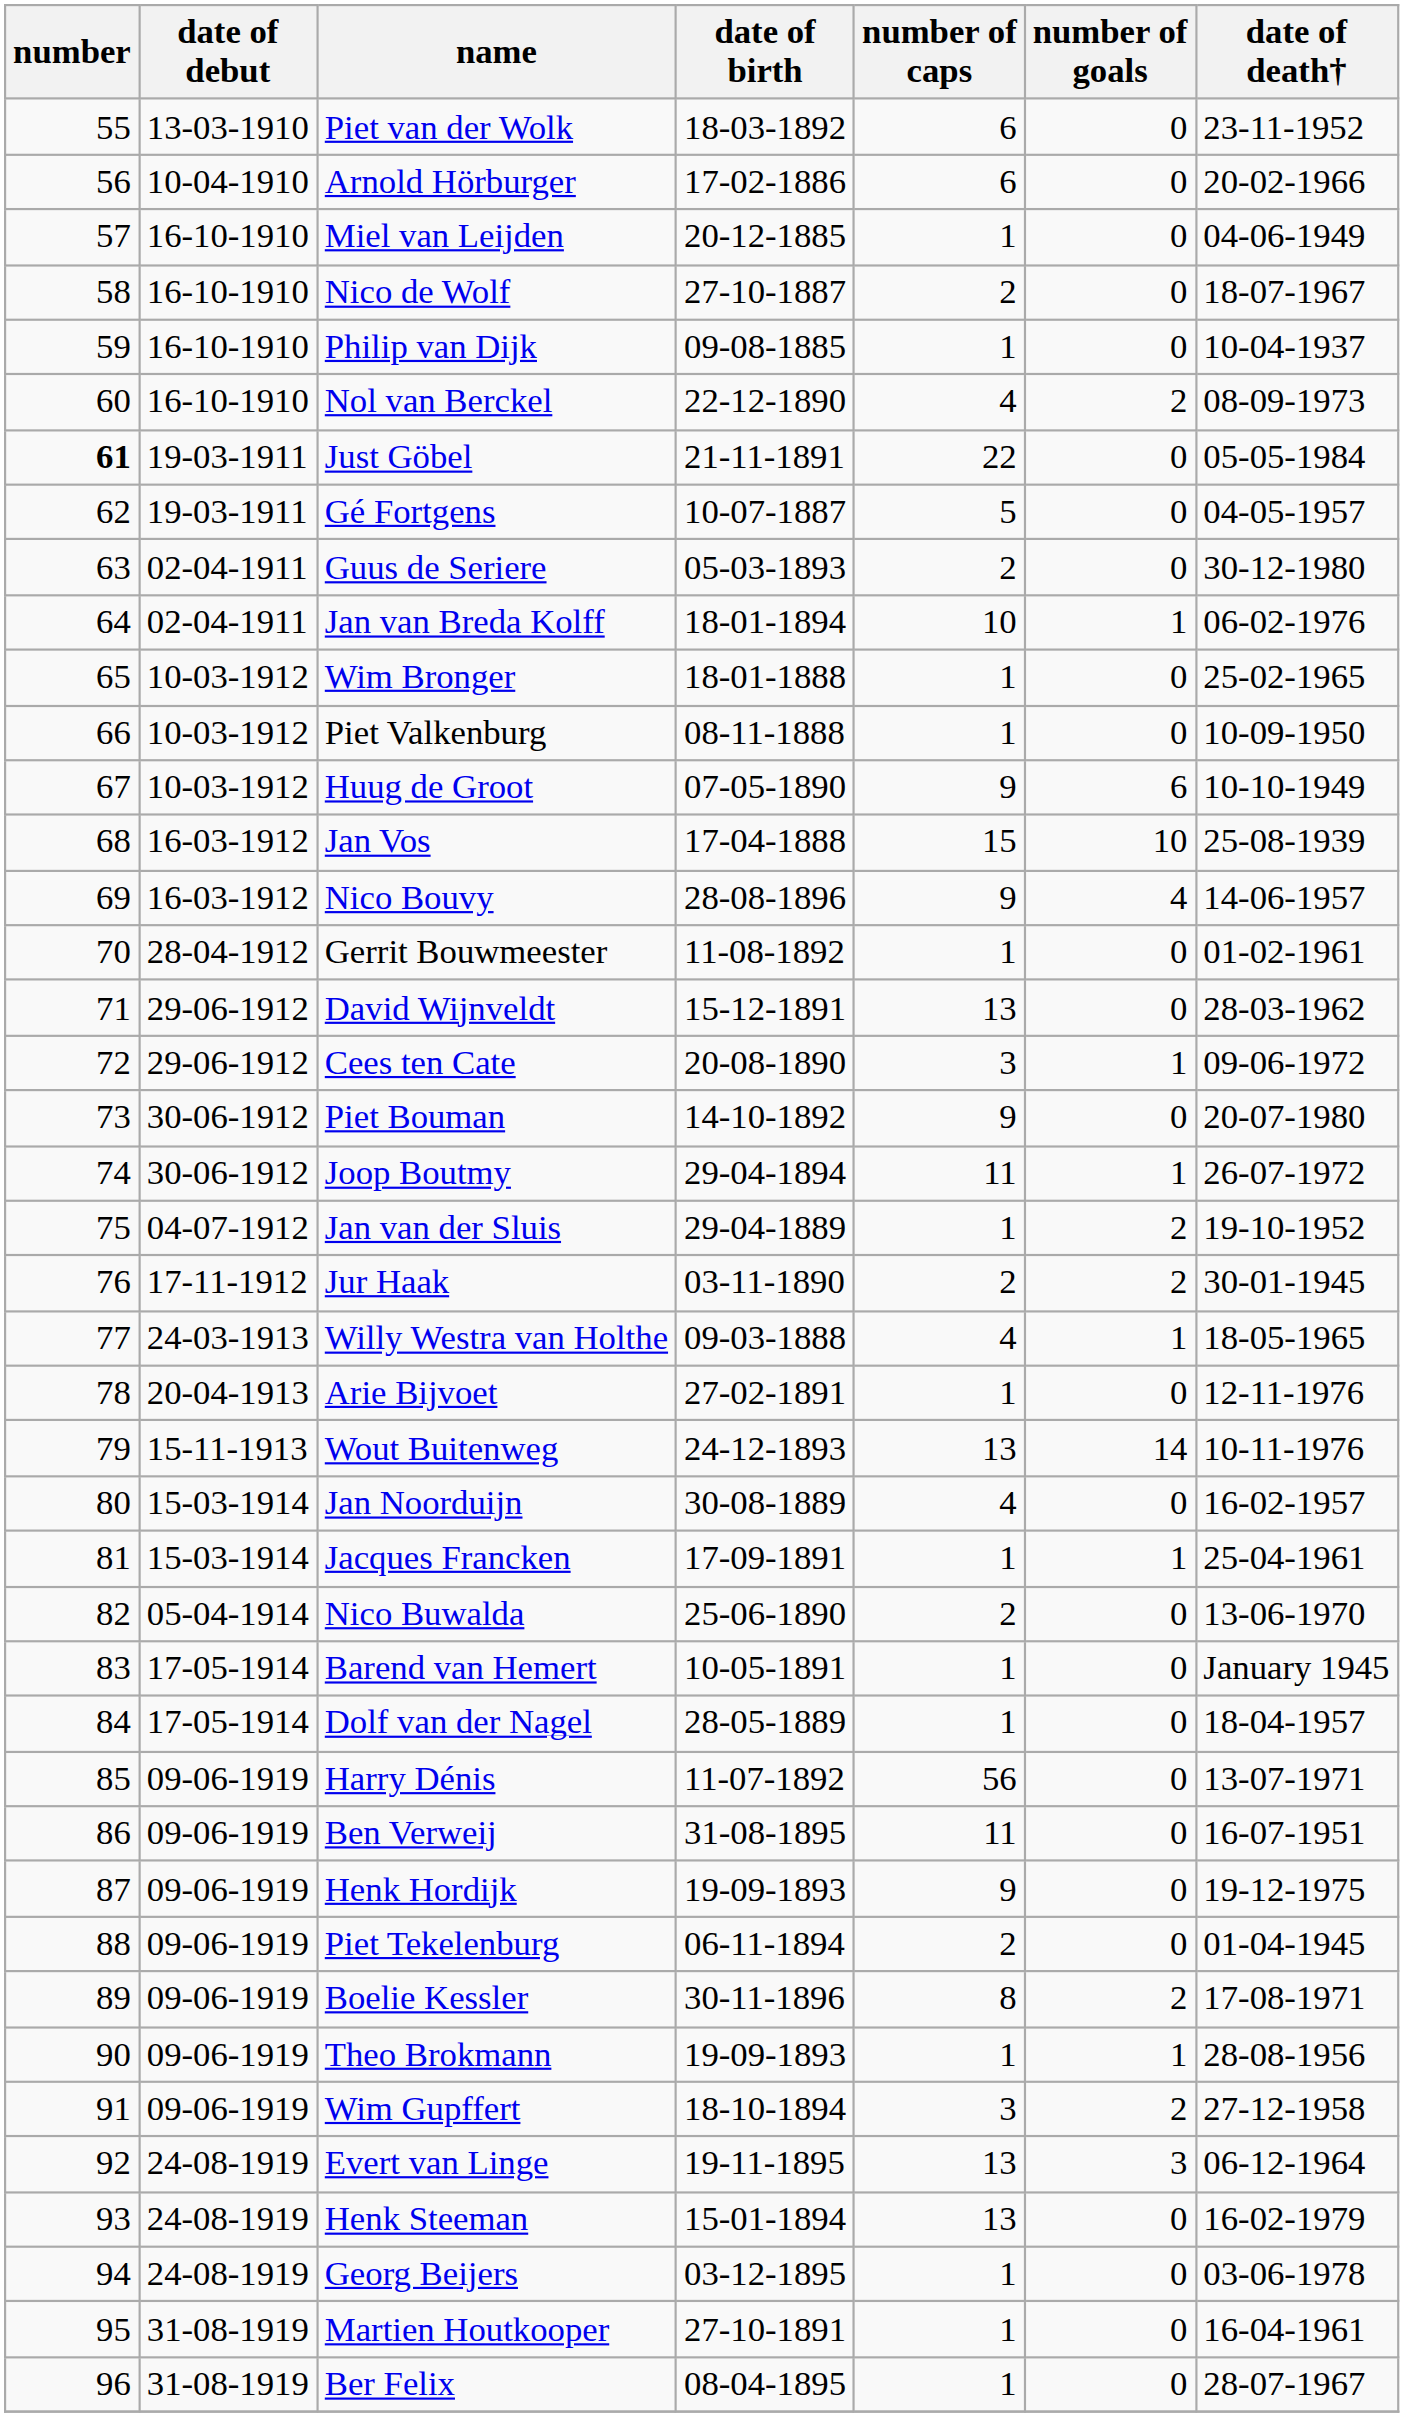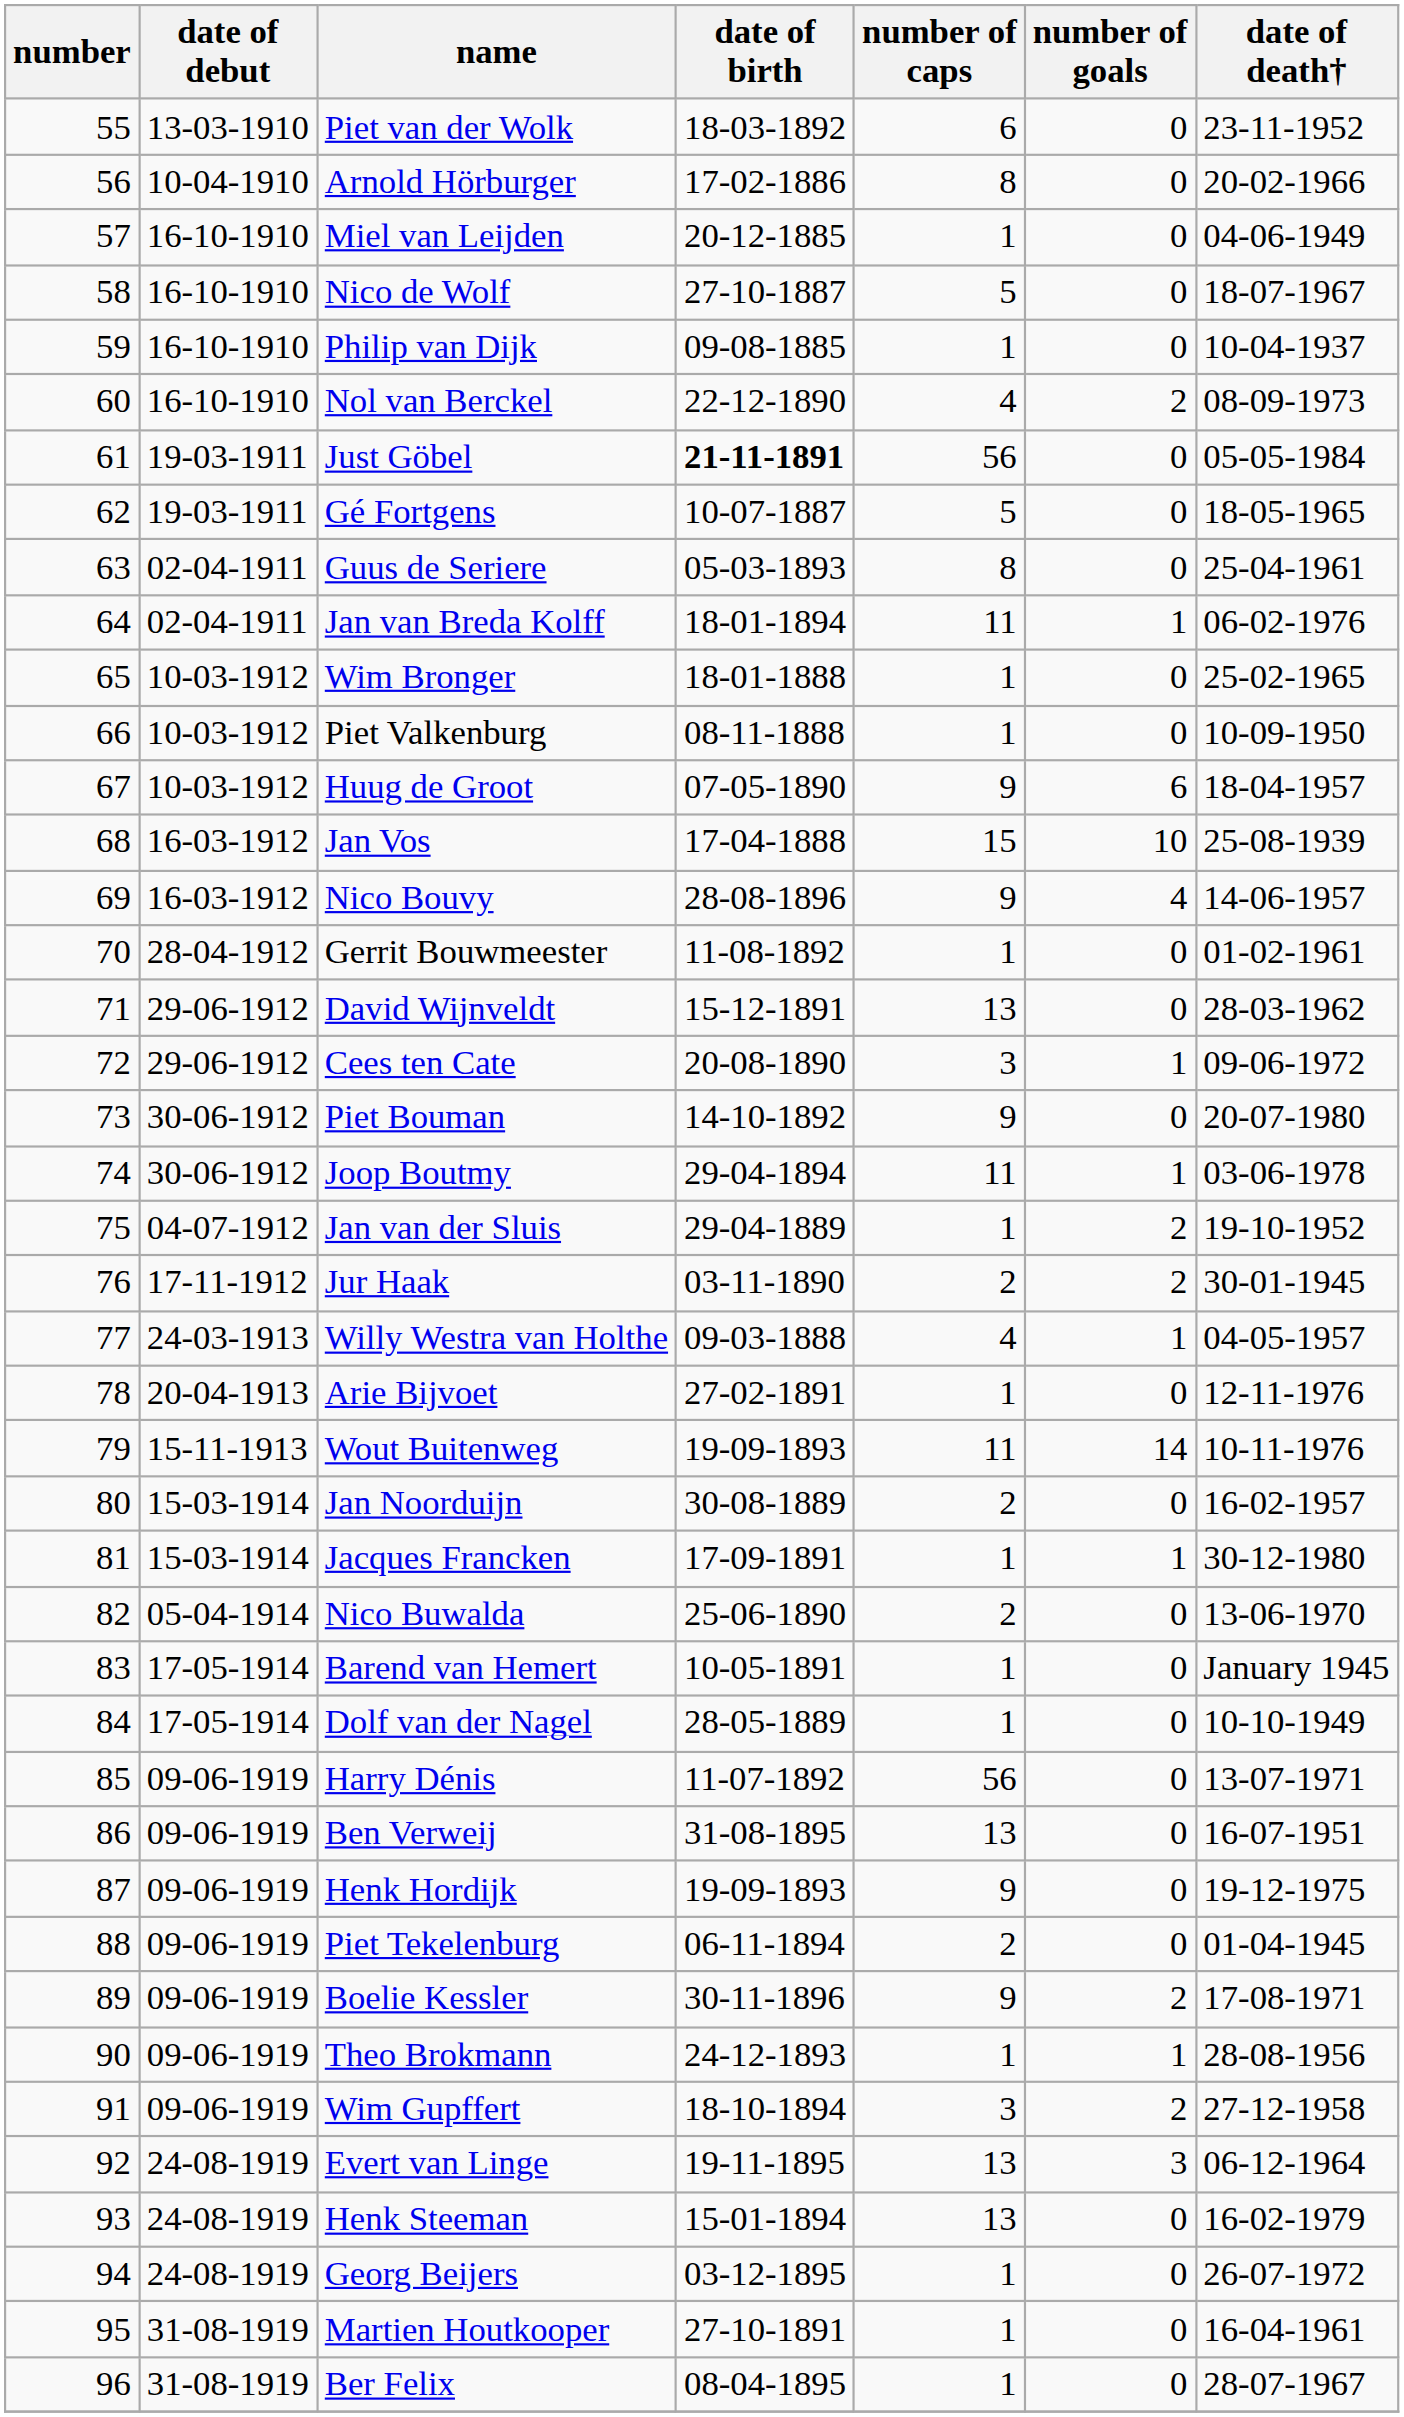 <table class="wikitable sortable">
 <tr>
 <th>number</th>
 <th>date of<br>debut</th>
 <th>name</th>
 <th>date of<br>birth</th>
 <th>number of<br>caps</th>
 <th>number of<br>goals</th>
 <th>date of<br>death†</th>
 </tr>
 <tr>
 <td align=right>55</td>
 <td>13-03-1910</td>
 <td><a href='#'>Piet van der Wolk</a></td>
 <td>18-03-1892</td>
 <td align=right>6</td>
 <td align=right>0</td>
 <td>23-11-1952</td>
 </tr>
 <tr>
 <td align=right>56</td>
 <td>10-04-1910</td>
 <td><a href='#'>Arnold Hörburger</a></td>
 <td>17-02-1886</td>
-<td align=right>6</td>
+<td align=right>8</td>
 <td align=right>0</td>
 <td>20-02-1966</td>
 </tr>
 <tr>
 <td align=right>57</td>
 <td>16-10-1910</td>
 <td><a href='#'>Miel van Leijden</a></td>
 <td>20-12-1885</td>
 <td align=right>1</td>
 <td align=right>0</td>
 <td>04-06-1949</td>
 </tr>
 <tr>
 <td align=right>58</td>
 <td>16-10-1910</td>
 <td><a href='#'>Nico de Wolf</a></td>
 <td>27-10-1887</td>
-<td align=right>2</td>
+<td align=right>5</td>
 <td align=right>0</td>
 <td>18-07-1967</td>
 </tr>
 <tr>
 <td align=right>59</td>
 <td>16-10-1910</td>
 <td><a href='#'>Philip van Dijk</a></td>
 <td>09-08-1885</td>
 <td align=right>1</td>
 <td align=right>0</td>
 <td>10-04-1937</td>
 </tr>
 <tr>
 <td align=right>60</td>
 <td>16-10-1910</td>
 <td><a href='#'>Nol van Berckel</a></td>
 <td>22-12-1890</td>
 <td align=right>4</td>
 <td align=right>2</td>
 <td>08-09-1973</td>
 </tr>
 <tr>
-<td align=right><strong>61</strong></td>
+<td align=right>61</td>
 <td>19-03-1911</td>
 <td><a href='#'>Just Göbel</a></td>
-<td>21-11-1891</td>
-<td align=right>22</td>
+<td><strong>21-11-1891</strong></td>
+<td align=right>56</td>
 <td align=right>0</td>
 <td>05-05-1984</td>
 </tr>
 <tr>
 <td align=right>62</td>
 <td>19-03-1911</td>
 <td><a href='#'>Gé Fortgens</a></td>
 <td>10-07-1887</td>
 <td align=right>5</td>
 <td align=right>0</td>
-<td>04-05-1957</td>
+<td>18-05-1965</td>
 </tr>
 <tr>
 <td align=right>63</td>
 <td>02-04-1911</td>
 <td><a href='#'>Guus de Seriere</a></td>
 <td>05-03-1893</td>
-<td align=right>2</td>
+<td align=right>8</td>
 <td align=right>0</td>
-<td>30-12-1980</td>
+<td>25-04-1961</td>
 </tr>
 <tr>
 <td align=right>64</td>
 <td>02-04-1911</td>
 <td><a href='#'>Jan van Breda Kolff</a></td>
 <td>18-01-1894</td>
-<td align=right>10</td>
+<td align=right>11</td>
 <td align=right>1</td>
 <td>06-02-1976</td>
 </tr>
 <tr>
 <td align=right>65</td>
 <td>10-03-1912</td>
 <td><a href='#'>Wim Bronger</a></td>
 <td>18-01-1888</td>
 <td align=right>1</td>
 <td align=right>0</td>
 <td>25-02-1965</td>
 </tr>
 <tr>
 <td align=right>66</td>
 <td>10-03-1912</td>
 <td>Piet Valkenburg</td>
 <td>08-11-1888</td>
 <td align=right>1</td>
 <td align=right>0</td>
 <td>10-09-1950</td>
 </tr>
 <tr>
 <td align=right>67</td>
 <td>10-03-1912</td>
 <td><a href='#'>Huug de Groot</a></td>
 <td>07-05-1890</td>
 <td align=right>9</td>
 <td align=right>6</td>
-<td>10-10-1949</td>
+<td>18-04-1957</td>
 </tr>
 <tr>
 <td align=right>68</td>
 <td>16-03-1912</td>
 <td><a href='#'>Jan Vos</a></td>
 <td>17-04-1888</td>
 <td align=right>15</td>
 <td align=right>10</td>
 <td>25-08-1939</td>
 </tr>
 <tr>
 <td align=right>69</td>
 <td>16-03-1912</td>
 <td><a href='#'>Nico Bouvy</a></td>
 <td>28-08-1896</td>
 <td align=right>9</td>
 <td align=right>4</td>
 <td>14-06-1957</td>
 </tr>
 <tr>
 <td align=right>70</td>
 <td>28-04-1912</td>
 <td>Gerrit Bouwmeester</td>
 <td>11-08-1892</td>
 <td align=right>1</td>
 <td align=right>0</td>
 <td>01-02-1961</td>
 </tr>
 <tr>
 <td align=right>71</td>
 <td>29-06-1912</td>
 <td><a href='#'>David Wijnveldt</a></td>
 <td>15-12-1891</td>
 <td align=right>13</td>
 <td align=right>0</td>
 <td>28-03-1962</td>
 </tr>
 <tr>
 <td align=right>72</td>
 <td>29-06-1912</td>
 <td><a href='#'>Cees ten Cate</a></td>
 <td>20-08-1890</td>
 <td align=right>3</td>
 <td align=right>1</td>
 <td>09-06-1972</td>
 </tr>
 <tr>
 <td align=right>73</td>
 <td>30-06-1912</td>
 <td><a href='#'>Piet Bouman</a></td>
 <td>14-10-1892</td>
 <td align=right>9</td>
 <td align=right>0</td>
 <td>20-07-1980</td>
 </tr>
 <tr>
 <td align=right>74</td>
 <td>30-06-1912</td>
 <td><a href='#'>Joop Boutmy</a></td>
 <td>29-04-1894</td>
 <td align=right>11</td>
 <td align=right>1</td>
-<td>26-07-1972</td>
+<td>03-06-1978</td>
 </tr>
 <tr>
 <td align=right>75</td>
 <td>04-07-1912</td>
 <td><a href='#'>Jan van der Sluis</a></td>
 <td>29-04-1889</td>
 <td align=right>1</td>
 <td align=right>2</td>
 <td>19-10-1952</td>
 </tr>
 <tr>
 <td align=right>76</td>
 <td>17-11-1912</td>
 <td><a href='#'>Jur Haak</a></td>
 <td>03-11-1890</td>
 <td align=right>2</td>
 <td align=right>2</td>
 <td>30-01-1945</td>
 </tr>
 <tr>
 <td align=right>77</td>
 <td>24-03-1913</td>
 <td><a href='#'>Willy Westra van Holthe</a></td>
 <td>09-03-1888</td>
 <td align=right>4</td>
 <td align=right>1</td>
-<td>18-05-1965</td>
+<td>04-05-1957</td>
 </tr>
 <tr>
 <td align=right>78</td>
 <td>20-04-1913</td>
 <td><a href='#'>Arie Bijvoet</a></td>
 <td>27-02-1891</td>
 <td align=right>1</td>
 <td align=right>0</td>
 <td>12-11-1976</td>
 </tr>
 <tr>
 <td align=right>79</td>
 <td>15-11-1913</td>
 <td><a href='#'>Wout Buitenweg</a></td>
-<td>24-12-1893</td>
-<td align=right>13</td>
+<td>19-09-1893</td>
+<td align=right>11</td>
 <td align=right>14</td>
 <td>10-11-1976</td>
 </tr>
 <tr>
 <td align=right>80</td>
 <td>15-03-1914</td>
 <td><a href='#'>Jan Noorduijn</a></td>
 <td>30-08-1889</td>
-<td align=right>4</td>
+<td align=right>2</td>
 <td align=right>0</td>
 <td>16-02-1957</td>
 </tr>
 <tr>
 <td align=right>81</td>
 <td>15-03-1914</td>
 <td><a href='#'>Jacques Francken</a></td>
 <td>17-09-1891</td>
 <td align=right>1</td>
 <td align=right>1</td>
-<td>25-04-1961</td>
+<td>30-12-1980</td>
 </tr>
 <tr>
 <td align=right>82</td>
 <td>05-04-1914</td>
 <td><a href='#'>Nico Buwalda</a></td>
 <td>25-06-1890</td>
 <td align=right>2</td>
 <td align=right>0</td>
 <td>13-06-1970</td>
 </tr>
 <tr>
 <td align=right>83</td>
 <td>17-05-1914</td>
 <td><a href='#'>Barend van Hemert</a></td>
 <td>10-05-1891</td>
 <td align=right>1</td>
 <td align=right>0</td>
 <td align=right>January 1945</td>
 </tr>
 <tr>
 <td align=right>84</td>
 <td>17-05-1914</td>
 <td><a href='#'>Dolf van der Nagel</a></td>
 <td>28-05-1889</td>
 <td align=right>1</td>
 <td align=right>0</td>
-<td>18-04-1957</td>
+<td>10-10-1949</td>
 </tr>
 <tr>
 <td align=right>85</td>
 <td>09-06-1919</td>
 <td><a href='#'>Harry Dénis</a></td>
 <td>11-07-1892</td>
 <td align=right>56</td>
 <td align=right>0</td>
 <td>13-07-1971</td>
 </tr>
 <tr>
 <td align=right>86</td>
 <td>09-06-1919</td>
 <td><a href='#'>Ben Verweij</a></td>
 <td>31-08-1895</td>
-<td align=right>11</td>
+<td align=right>13</td>
 <td align=right>0</td>
 <td>16-07-1951</td>
 </tr>
 <tr>
 <td align=right>87</td>
 <td>09-06-1919</td>
 <td><a href='#'>Henk Hordijk</a></td>
 <td>19-09-1893</td>
 <td align=right>9</td>
 <td align=right>0</td>
 <td>19-12-1975</td>
 </tr>
 <tr>
 <td align=right>88</td>
 <td>09-06-1919</td>
 <td><a href='#'>Piet Tekelenburg</a></td>
 <td>06-11-1894</td>
 <td align=right>2</td>
 <td align=right>0</td>
 <td>01-04-1945</td>
 </tr>
 <tr>
 <td align=right>89</td>
 <td>09-06-1919</td>
 <td><a href='#'>Boelie Kessler</a></td>
 <td>30-11-1896</td>
-<td align=right>8</td>
+<td align=right>9</td>
 <td align=right>2</td>
 <td>17-08-1971</td>
 </tr>
 <tr>
 <td align=right>90</td>
 <td>09-06-1919</td>
 <td><a href='#'>Theo Brokmann</a></td>
-<td>19-09-1893</td>
+<td>24-12-1893</td>
 <td align=right>1</td>
 <td align=right>1</td>
 <td>28-08-1956</td>
 </tr>
 <tr>
 <td align=right>91</td>
 <td>09-06-1919</td>
 <td><a href='#'>Wim Gupffert</a></td>
 <td>18-10-1894</td>
 <td align=right>3</td>
 <td align=right>2</td>
 <td>27-12-1958</td>
 </tr>
 <tr>
 <td align=right>92</td>
 <td>24-08-1919</td>
 <td><a href='#'>Evert van Linge</a></td>
 <td>19-11-1895</td>
 <td align=right>13</td>
 <td align=right>3</td>
 <td>06-12-1964</td>
 </tr>
 <tr>
 <td align=right>93</td>
 <td>24-08-1919</td>
 <td><a href='#'>Henk Steeman</a></td>
 <td>15-01-1894</td>
 <td align=right>13</td>
 <td align=right>0</td>
 <td>16-02-1979</td>
 </tr>
 <tr>
 <td align=right>94</td>
 <td>24-08-1919</td>
 <td><a href='#'>Georg Beijers</a></td>
 <td>03-12-1895</td>
 <td align=right>1</td>
 <td align=right>0</td>
-<td>03-06-1978</td>
+<td>26-07-1972</td>
 </tr>
 <tr>
 <td align=right>95</td>
 <td>31-08-1919</td>
 <td><a href='#'>Martien Houtkooper</a></td>
 <td>27-10-1891</td>
 <td align=right>1</td>
 <td align=right>0</td>
 <td>16-04-1961</td>
 </tr>
 <tr>
 <td align=right>96</td>
 <td>31-08-1919</td>
 <td><a href='#'>Ber Felix</a></td>
 <td>08-04-1895</td>
 <td align=right>1</td>
 <td align=right>0</td>
 <td>28-07-1967</td>
 </tr>
 <tr>
 </tr>
 </table>
